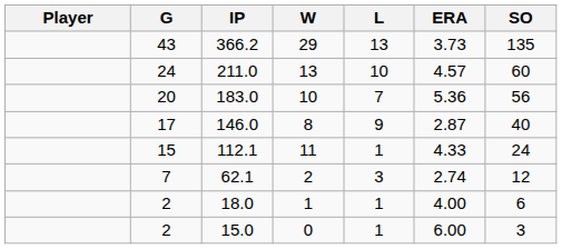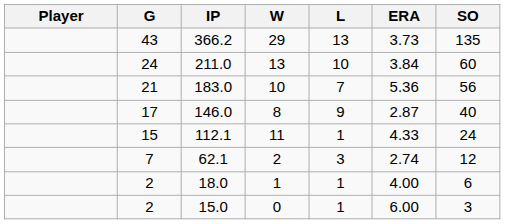 <table class="wikitable sortable">
 <tr>
 <th bgcolor="#DDDDFF" width="16%">Player</th>
 <th bgcolor="#DDDDFF" width="9%">G</th>
 <th bgcolor="#DDDDFF" width="9%">IP</th>
 <th bgcolor="#DDDDFF" width="9%">W</th>
 <th bgcolor="#DDDDFF" width="9%">L</th>
 <th bgcolor="#DDDDFF" width="9%">ERA</th>
 <th bgcolor="#DDDDFF" width="9%">SO</th>
 </tr>
 <tr align="center">
 <td></td>
 <td>43</td>
 <td>366.2</td>
 <td>29</td>
 <td>13</td>
 <td>3.73</td>
 <td>135</td>
 </tr>
 <tr align="center">
 <td></td>
 <td>24</td>
 <td>211.0</td>
 <td>13</td>
 <td>10</td>
-<td>4.57</td>
+<td>3.84</td>
 <td>60</td>
 </tr>
 <tr align="center">
 <td></td>
-<td>20</td>
+<td>21</td>
 <td>183.0</td>
 <td>10</td>
 <td>7</td>
 <td>5.36</td>
 <td>56</td>
 </tr>
 <tr align="center">
 <td></td>
 <td>17</td>
 <td>146.0</td>
 <td>8</td>
 <td>9</td>
 <td>2.87</td>
 <td>40</td>
 </tr>
 <tr align="center">
 <td></td>
 <td>15</td>
 <td>112.1</td>
 <td>11</td>
 <td>1</td>
 <td>4.33</td>
 <td>24</td>
 </tr>
 <tr align="center">
 <td></td>
 <td>7</td>
 <td>62.1</td>
 <td>2</td>
 <td>3</td>
 <td>2.74</td>
 <td>12</td>
 </tr>
 <tr align="center">
 <td></td>
 <td>2</td>
 <td>18.0</td>
 <td>1</td>
 <td>1</td>
 <td>4.00</td>
 <td>6</td>
 </tr>
 <tr align="center">
 <td></td>
 <td>2</td>
 <td>15.0</td>
 <td>0</td>
 <td>1</td>
 <td>6.00</td>
 <td>3</td>
 </tr>
 </table>
